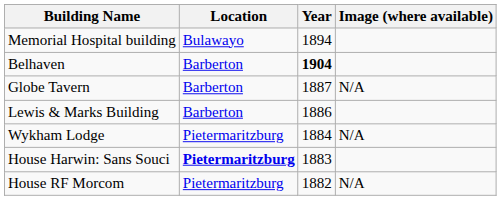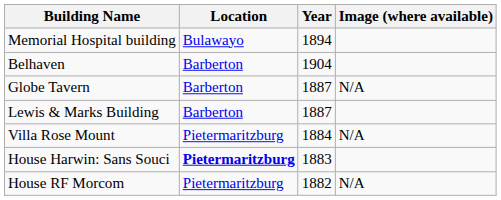 <table class="wikitable sortable">
 <tr>
 <th>Building Name</th>
 <th>Location</th>
 <th>Year</th>
 <th>Image (where available)</th>
 </tr>
 <tr>
 <td>Memorial Hospital building</td>
 <td><a href='#'>Bulawayo</a></td>
 <td>1894</td>
 <td></td>
 </tr>
 <tr>
 <td>Belhaven</td>
 <td><a href='#'>Barberton</a></td>
-<td><strong>1904</strong></td>
+<td>1904</td>
 <td></td>
 </tr>
 <tr>
 <td>Globe Tavern</td>
 <td><a href='#'>Barberton</a></td>
 <td>1887</td>
 <td>N/A</td>
 </tr>
 <tr>
 <td>Lewis & Marks Building</td>
 <td><a href='#'>Barberton</a></td>
-<td>1886</td>
+<td>1887</td>
 <td></td>
 </tr>
 <tr>
-<td>Wykham Lodge</td>
+<td>Villa Rose Mount</td>
 <td><a href='#'>Pietermaritzburg</a></td>
 <td>1884</td>
 <td>N/A</td>
 </tr>
 <tr>
 <td>House Harwin: Sans Souci</td>
 <td><strong><a href='#'>Pietermaritzburg</a></strong></td>
 <td>1883</td>
 <td></td>
 </tr>
 <tr>
 <td>House RF Morcom</td>
 <td><a href='#'>Pietermaritzburg</a></td>
 <td>1882</td>
 <td>N/A</td>
 </tr>
 </table>
